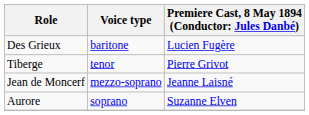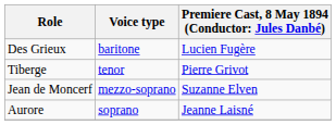 <table class="wikitable">
 <tr>
 <th>Role</th>
 <th>Voice type</th>
 <th>Premiere Cast, 8 May 1894<br>(Conductor: <a href='#'>Jules Danbé</a>)</th>
 </tr>
 <tr>
 <td>Des Grieux</td>
 <td><a href='#'>baritone</a></td>
 <td><a href='#'>Lucien Fugère</a></td>
 </tr>
 <tr>
 <td>Tiberge</td>
 <td><a href='#'>tenor</a></td>
 <td><a href='#'>Pierre Grivot</a></td>
 </tr>
 <tr>
 <td>Jean de Moncerf</td>
 <td><a href='#'>mezzo-soprano</a></td>
-<td><a href='#'>Jeanne Laisné</a></td>
+<td><a href='#'>Suzanne Elven</a></td>
 </tr>
 <tr>
 <td>Aurore</td>
 <td><a href='#'>soprano</a></td>
-<td><a href='#'>Suzanne Elven</a></td>
+<td><a href='#'>Jeanne Laisné</a></td>
 </tr>
 <tr>
 </tr>
 </table>
